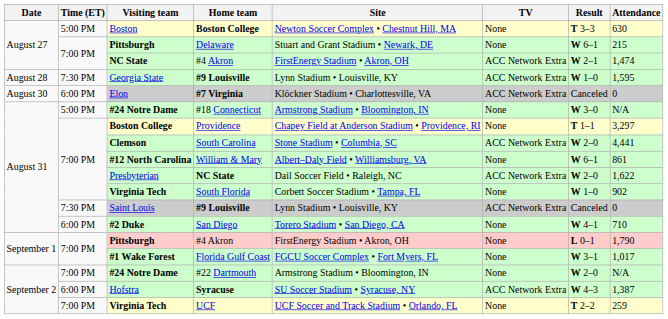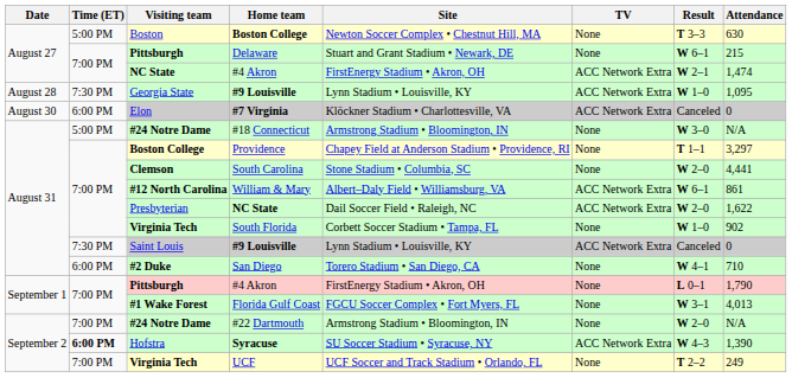 <table class="wikitable" style="font-size:95%;">
 <tr>
 <th>Date</th>
 <th>Time (ET)</th>
 <th>Visiting team</th>
 <th>Home team</th>
 <th>Site</th>
 <th>TV</th>
 <th>Result</th>
 <th>Attendance</th>
 </tr>
 <tr>
 <td rowspan=3>August 27</td>
 <td>5:00 PM</td>
 <td style="background:#ffc;"><a href='#'>Boston</a></td>
 <td style="background:#ffc;"><strong>Boston College</strong></td>
 <td style="background:#ffc;"><a href='#'>Newton Soccer Complex</a> • <a href='#'>Chestnut Hill, MA</a></td>
 <td style="background:#ffc;">None</td>
 <td style="background:#ffc;"><strong>T</strong> 3–3</td>
 <td style="background:#ffc;">630</td>
 </tr>
 <tr>
 <td rowspan=2>7:00 PM</td>
 <td style="background:#cfc;"><strong>Pittsburgh</strong></td>
 <td style="background:#cfc;"><a href='#'>Delaware</a></td>
 <td style="background:#cfc;">Stuart and Grant Stadium • <a href='#'>Newark, DE</a></td>
 <td style="background:#cfc;">None</td>
 <td style="background:#cfc;"><strong>W</strong> 6–1</td>
 <td style="background:#cfc;">215</td>
 </tr>
 <tr>
 <td style="background:#cfc;"><strong>NC State</strong></td>
 <td style="background:#cfc;">#4 <a href='#'>Akron</a></td>
 <td style="background:#cfc;"><a href='#'>FirstEnergy Stadium</a> • <a href='#'>Akron, OH</a></td>
 <td style="background:#cfc;">ACC Network Extra</td>
 <td style="background:#cfc;"><strong>W</strong> 2–1</td>
 <td style="background:#cfc;">1,474</td>
 </tr>
 <tr>
 <td>August 28</td>
 <td>7:30 PM</td>
 <td style="background:#cfc;"><a href='#'>Georgia State</a></td>
 <td style="background:#cfc;"><strong>#9 Louisville</strong></td>
 <td style="background:#cfc;">Lynn Stadium • Louisville, KY</td>
 <td style="background:#cfc;">ACC Network Extra</td>
 <td style="background:#cfc;"><strong>W</strong> 1–0</td>
-<td style="background:#cfc;">1,595</td>
+<td style="background:#cfc;">1,095</td>
 </tr>
 <tr>
 <td>August 30</td>
 <td>6:00 PM</td>
 <td style="background:#ccc;"><a href='#'>Elon</a></td>
 <td style="background:#ccc;"><strong>#7 Virginia</strong></td>
 <td style="background:#ccc;">Klöckner Stadium • Charlottesville, VA</td>
 <td style="background:#ccc;">ACC Network Extra</td>
 <td style="background:#ccc;">Canceled</td>
 <td style="background:#ccc;">0</td>
 </tr>
 <tr>
 <td rowspan=8>August 31</td>
 <td>5:00 PM</td>
 <td style="background:#cfc;"><strong>#24 Notre Dame</strong></td>
 <td style="background:#cfc;">#18 <a href='#'>Connecticut</a></td>
 <td style="background:#cfc;"><a href='#'>Armstrong Stadium</a> • <a href='#'>Bloomington, IN</a></td>
 <td style="background:#cfc;">None</td>
 <td style="background:#cfc;"><strong>W</strong> 3–0</td>
 <td style="background:#cfc;">N/A</td>
 </tr>
 <tr>
 <td rowspan=5>7:00 PM</td>
 <td style="background:#ffc;"><strong>Boston College</strong></td>
 <td style="background:#ffc;"><a href='#'>Providence</a></td>
 <td style="background:#ffc;"><a href='#'>Chapey Field at Anderson Stadium</a> • <a href='#'>Providence, RI</a></td>
 <td style="background:#ffc;">None</td>
 <td style="background:#ffc;"><strong>T</strong> 1–1</td>
 <td style="background:#ffc;">3,297</td>
 </tr>
 <tr>
 <td style="background:#cfc;"><strong>Clemson</strong></td>
 <td style="background:#cfc;"><a href='#'>South Carolina</a></td>
 <td style="background:#cfc;"><a href='#'>Stone Stadium</a> • <a href='#'>Columbia, SC</a></td>
-<td style="background:#cfc;">ACC Network Extra</td>
+<td style="background:#cfc;">None</td>
 <td style="background:#cfc;"><strong>W</strong> 2–0</td>
 <td style="background:#cfc;">4,441</td>
 </tr>
 <tr>
 <td style="background:#cfc;"><strong>#12 North Carolina</strong></td>
 <td style="background:#cfc;"><a href='#'>William & Mary</a></td>
 <td style="background:#cfc;"><a href='#'>Albert–Daly Field</a> • <a href='#'>Williamsburg, VA</a></td>
-<td style="background:#cfc;">None</td>
+<td style="background:#cfc;">ACC Network Extra</td>
 <td style="background:#cfc;"><strong>W</strong> 6–1</td>
 <td style="background:#cfc;">861</td>
 </tr>
 <tr>
 <td style="background:#cfc;"><a href='#'>Presbyterian</a></td>
 <td style="background:#cfc;"><strong>NC State</strong></td>
 <td style="background:#cfc;">Dail Soccer Field • Raleigh, NC</td>
 <td style="background:#cfc;">ACC Network Extra</td>
 <td style="background:#cfc;"><strong>W</strong> 2–0</td>
 <td style="background:#cfc;">1,622</td>
 </tr>
 <tr>
 <td style="background:#cfc;"><strong>Virginia Tech</strong></td>
 <td style="background:#cfc;"><a href='#'>South Florida</a></td>
 <td style="background:#cfc;">Corbett Soccer Stadium • <a href='#'>Tampa, FL</a></td>
 <td style="background:#cfc;">None</td>
 <td style="background:#cfc;"><strong>W</strong> 1–0</td>
 <td style="background:#cfc;">902</td>
 </tr>
 <tr>
 <td>7:30 PM</td>
 <td style="background:#ccc;"><a href='#'>Saint Louis</a></td>
 <td style="background:#ccc;"><strong>#9 Louisville</strong></td>
 <td style="background:#ccc;">Lynn Stadium • Louisville, KY</td>
 <td style="background:#ccc;">ACC Network Extra</td>
 <td style="background:#ccc;">Canceled</td>
 <td style="background:#ccc;">0</td>
 </tr>
 <tr>
 <td>6:00 PM</td>
 <td style="background:#cfc;"><strong>#2 Duke</strong></td>
 <td style="background:#cfc;"><a href='#'>San Diego</a></td>
 <td style="background:#cfc;"><a href='#'>Torero Stadium</a> • <a href='#'>San Diego, CA</a></td>
 <td style="background:#cfc;">None</td>
 <td style="background:#cfc;"><strong>W</strong> 4–1</td>
 <td style="background:#cfc;">710</td>
 </tr>
 <tr>
 <td rowspan=2>September 1</td>
 <td rowspan=2>7:00 PM</td>
 <td style="background:#fcc;"><strong>Pittsburgh</strong></td>
 <td style="background:#fcc;">#4 Akron</td>
 <td style="background:#fcc;">FirstEnergy Stadium • Akron, OH</td>
 <td style="background:#fcc;">None</td>
 <td style="background:#fcc;"><strong>L</strong> 0–1</td>
 <td style="background:#fcc;">1,790</td>
 </tr>
 <tr>
 <td style="background:#cfc;"><strong>#1 Wake Forest</strong></td>
 <td style="background:#cfc;"><a href='#'>Florida Gulf Coast</a></td>
 <td style="background:#cfc;"><a href='#'>FGCU Soccer Complex</a> • <a href='#'>Fort Myers, FL</a></td>
 <td style="background:#cfc;">None</td>
 <td style="background:#cfc;"><strong>W</strong> 3–1</td>
-<td style="background:#cfc;">1,017</td>
+<td style="background:#cfc;">4,013</td>
 </tr>
 <tr>
 <td rowspan=3>September 2</td>
 <td>7:00 PM</td>
 <td style="background:#cfc;"><strong>#24 Notre Dame</strong></td>
 <td style="background:#cfc;">#22 <a href='#'>Dartmouth</a></td>
 <td style="background:#cfc;">Armstrong Stadium • Bloomington, IN</td>
 <td style="background:#cfc;">None</td>
 <td style="background:#cfc;"><strong>W</strong> 2–0</td>
 <td style="background:#cfc;">N/A</td>
 </tr>
 <tr>
-<td>6:00 PM</td>
+<td><strong>6:00 PM</strong></td>
 <td style="background:#cfc;"><a href='#'>Hofstra</a></td>
 <td style="background:#cfc;"><strong>Syracuse</strong></td>
 <td style="background:#cfc;"><a href='#'>SU Soccer Stadium</a> • <a href='#'>Syracuse, NY</a></td>
 <td style="background:#cfc;">ACC Network Extra</td>
 <td style="background:#cfc;"><strong>W</strong> 4–3</td>
-<td style="background:#cfc;">1,387</td>
+<td style="background:#cfc;">1,390</td>
 </tr>
 <tr>
 <td>7:00 PM</td>
 <td style="background:#ffc;"><strong>Virginia Tech</strong></td>
 <td style="background:#ffc;"><a href='#'>UCF</a></td>
 <td style="background:#ffc;"><a href='#'>UCF Soccer and Track Stadium</a> • <a href='#'>Orlando, FL</a></td>
 <td style="background:#ffc;">None</td>
 <td style="background:#ffc;"><strong>T</strong> 2–2</td>
-<td style="background:#ffc;">259</td>
+<td style="background:#ffc;">249</td>
 </tr>
 </table>
